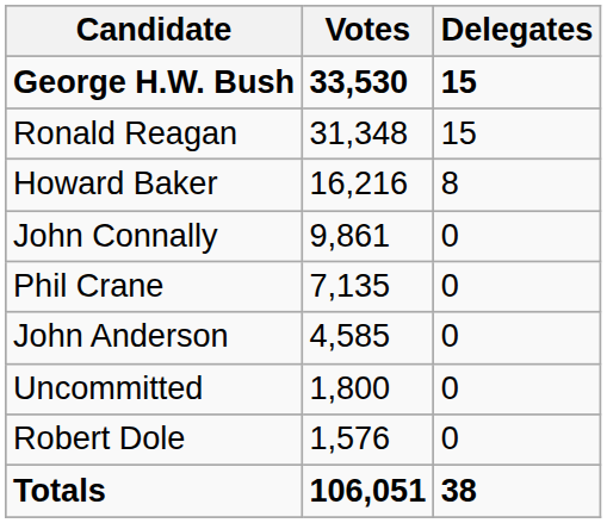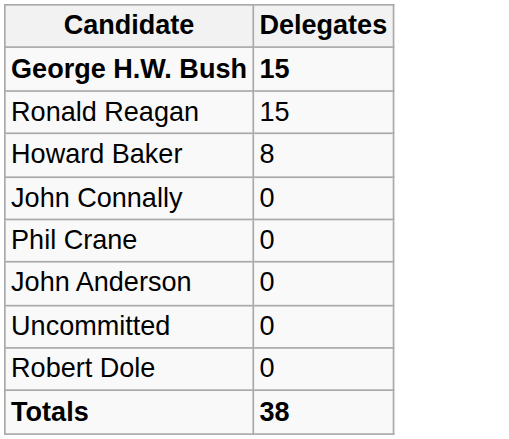 <table class="wikitable">
 <tr>
 <th>Candidate</th>
-<th>Votes</th>
 <th>Delegates</th>
 </tr>
 <tr>
 <td><strong>George H.W. Bush</strong></td>
-<td><strong>33,530</strong></td>
 <td><strong>15</strong></td>
 </tr>
 <tr>
 <td>Ronald Reagan</td>
-<td>31,348</td>
 <td>15</td>
 </tr>
 <tr>
 <td>Howard Baker</td>
-<td>16,216</td>
 <td>8</td>
 </tr>
 <tr>
 <td>John Connally</td>
-<td>9,861</td>
 <td>0</td>
 </tr>
 <tr>
 <td>Phil Crane</td>
-<td>7,135</td>
 <td>0</td>
 </tr>
 <tr>
 <td>John Anderson</td>
-<td>4,585</td>
 <td>0</td>
 </tr>
 <tr>
 <td>Uncommitted</td>
-<td>1,800</td>
 <td>0</td>
 </tr>
 <tr>
 <td>Robert Dole</td>
-<td>1,576</td>
 <td>0</td>
 </tr>
 <tr>
 <td><strong>Totals</strong></td>
-<td><strong>106,051</strong></td>
 <td><strong>38</strong></td>
 </tr>
 </table>
